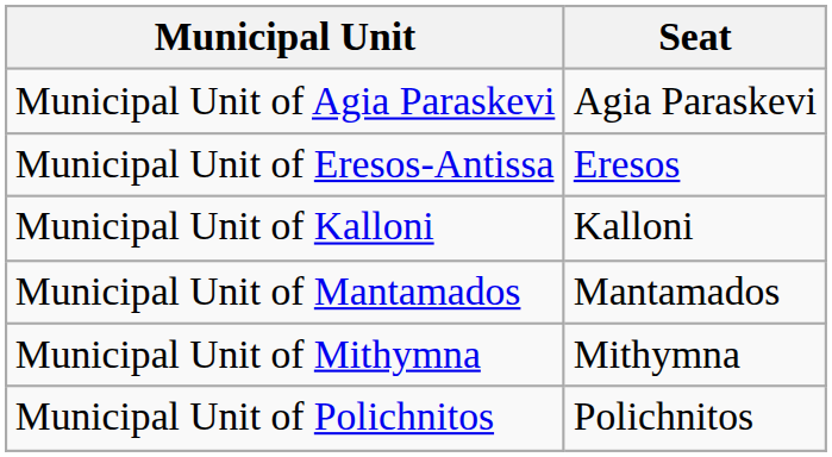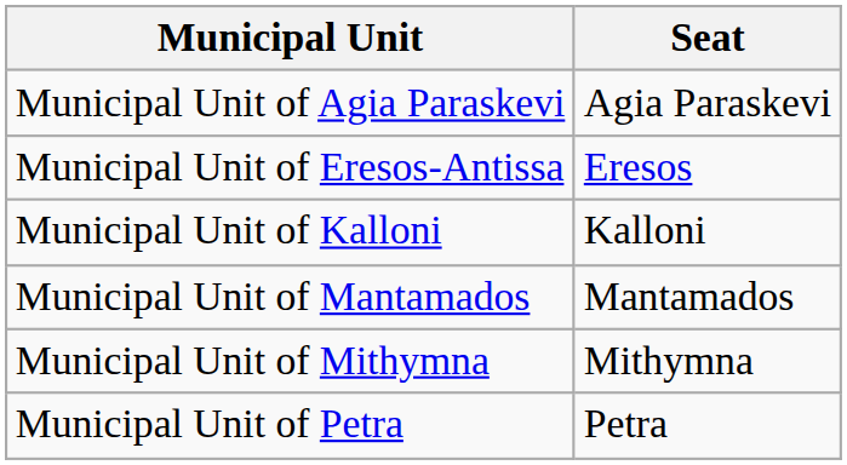 <table class="wikitable">
 <tr>
 <th>Municipal Unit</th>
 <th>Seat</th>
 </tr>
 <tr>
 <td>Municipal Unit of <a href='#'>Agia Paraskevi</a></td>
 <td>Agia Paraskevi</td>
 </tr>
 <tr>
 <td>Municipal Unit of <a href='#'>Eresos-Antissa</a></td>
 <td><a href='#'>Eresos</a></td>
 </tr>
 <tr>
 <td>Municipal Unit of <a href='#'>Kalloni</a></td>
 <td>Kalloni</td>
 </tr>
 <tr>
 <td>Municipal Unit of <a href='#'>Mantamados</a></td>
 <td>Mantamados</td>
 </tr>
 <tr>
 <td>Municipal Unit of <a href='#'>Mithymna</a></td>
 <td>Mithymna</td>
 </tr>
 <tr>
-<td>Municipal Unit of <a href='#'>Polichnitos</a></td>
-<td>Polichnitos</td>
+<td>Municipal Unit of <a href='#'>Petra</a></td>
+<td>Petra</td>
 </tr>
 </table>
